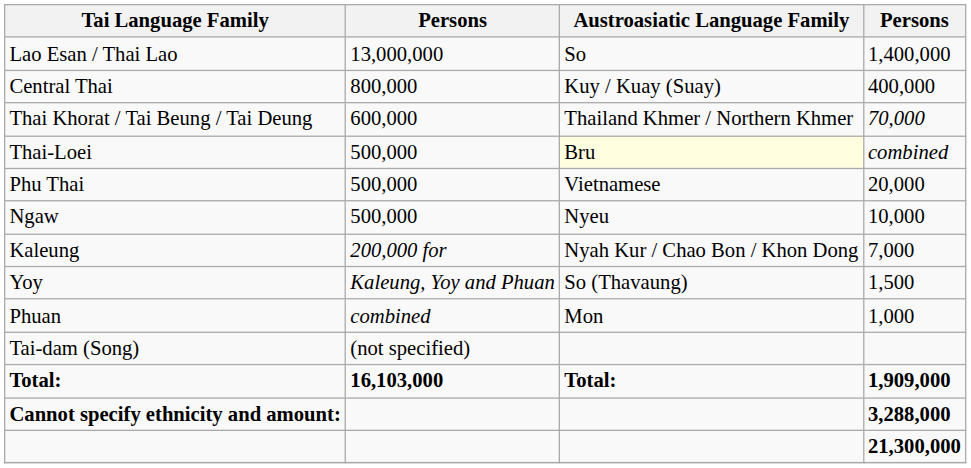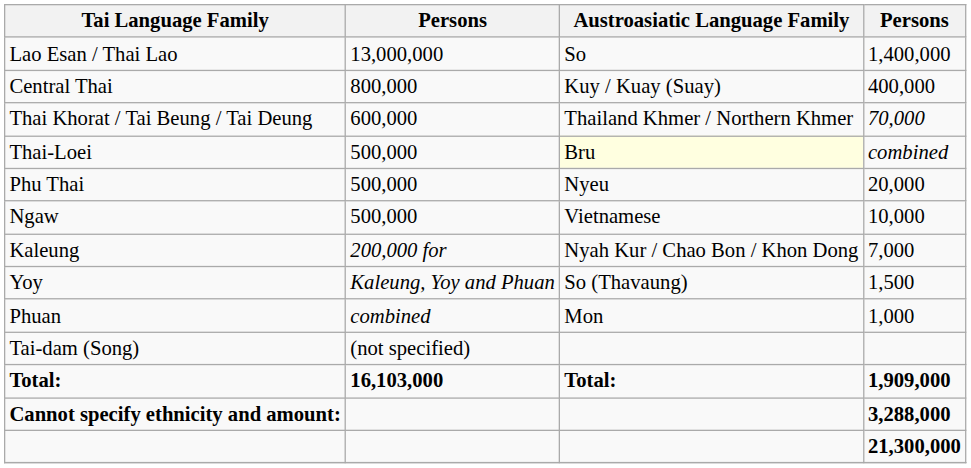 <table class="wikitable sortable">
 <tr>
 <th>Tai Language Family</th>
 <th>Persons</th>
 <th>Austroasiatic Language Family</th>
 <th>Persons</th>
 </tr>
 <tr>
 <td>Lao Esan / Thai Lao</td>
 <td>13,000,000</td>
 <td>So</td>
 <td>1,400,000</td>
 </tr>
 <tr>
 <td>Central Thai</td>
 <td>800,000</td>
 <td>Kuy / Kuay (Suay)</td>
 <td>400,000</td>
 </tr>
 <tr>
 <td>Thai Khorat / Tai Beung / Tai Deung</td>
 <td>600,000</td>
 <td>Thailand Khmer / Northern Khmer</td>
 <td><em>70,000</em></td>
 </tr>
 <tr>
 <td>Thai-Loei</td>
 <td>500,000</td>
 <td style="background: lightyellow;">Bru</td>
 <td><em>combined</em></td>
 </tr>
 <tr>
 <td>Phu Thai</td>
 <td>500,000</td>
-<td>Vietnamese</td>
+<td>Nyeu</td>
 <td>20,000</td>
 </tr>
 <tr>
 <td>Ngaw</td>
 <td>500,000</td>
-<td>Nyeu</td>
+<td>Vietnamese</td>
 <td>10,000</td>
 </tr>
 <tr>
 <td>Kaleung</td>
 <td><em>200,000 for</em></td>
 <td>Nyah Kur / Chao Bon / Khon Dong</td>
 <td>7,000</td>
 </tr>
 <tr>
 <td>Yoy</td>
 <td><em>Kaleung, Yoy and Phuan</em></td>
 <td>So (Thavaung)</td>
 <td>1,500</td>
 </tr>
 <tr>
 <td>Phuan</td>
 <td><em>combined</em></td>
 <td>Mon</td>
 <td>1,000</td>
 </tr>
 <tr>
 <td>Tai-dam (Song)</td>
 <td>(not specified)</td>
 <td></td>
 <td></td>
 </tr>
 <tr>
 <td><strong>Total:</strong></td>
 <td><strong>16,103,000</strong></td>
 <td><strong>Total:</strong></td>
 <td><strong>1,909,000</strong></td>
 </tr>
 <tr>
 <td><strong>Cannot specify ethnicity and amount:</strong></td>
 <td></td>
 <td></td>
 <td><strong>3,288,000</strong></td>
 </tr>
 <tr>
 <td></td>
 <td></td>
 <td></td>
 <td><strong>21,300,000</strong></td>
 </tr>
 <tr>
 </tr>
 </table>
